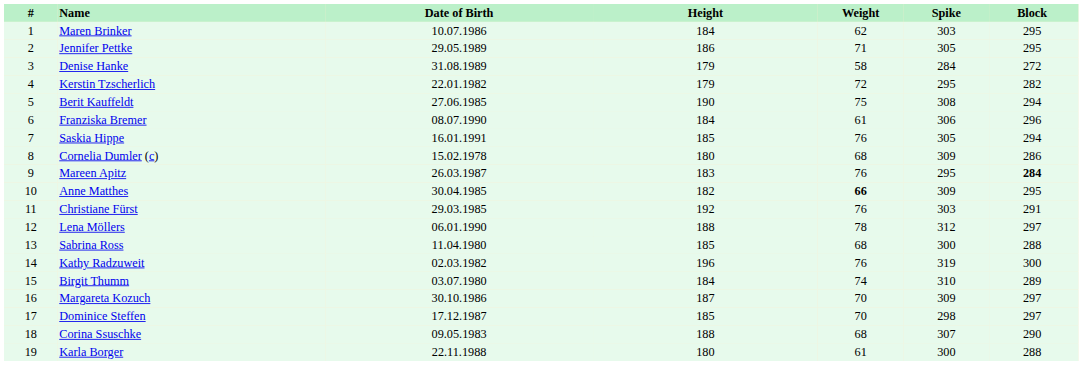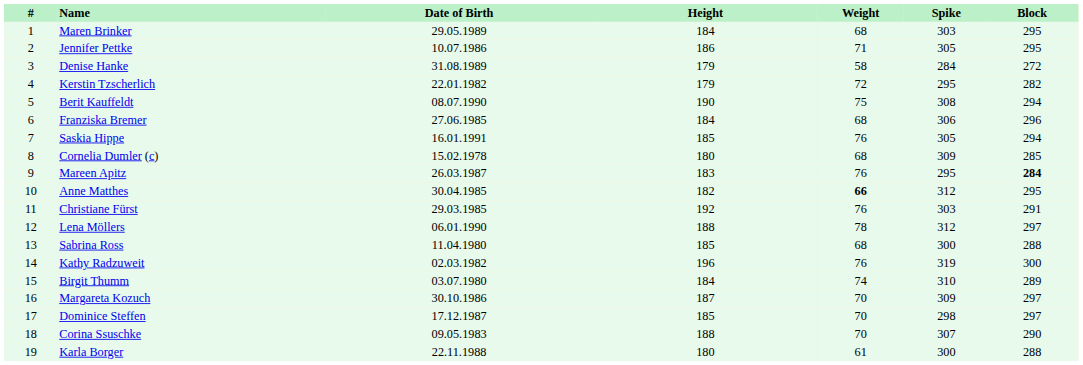 <table border=0 cellpadding=2 cellspacing=0  |- bgcolor=#FFECCE style="text-align:center; font-size:90%;" width=100%>
 <tr bgcolor=#BBF0C9>
 <th width=5%>#</th>
 <th width=25% align=left>Name</th>
 <th width=25%>Date of Birth</th>
 <th width=21%>Height</th>
 <th width=8%>Weight</th>
 <th width=8%>Spike</th>
 <th width=8%>Block</th>
 <th></th>
 </tr>
 <tr bgcolor=#E7FAEC>
 <td>1</td>
 <td align=left><a href='#'>Maren Brinker</a></td>
-<td>10.07.1986</td>
+<td>29.05.1989</td>
 <td>184</td>
-<td>62</td>
+<td>68</td>
 <td>303</td>
 <td>295</td>
 <td></td>
 </tr>
 <tr bgcolor=#E7FAEC>
 <td>2</td>
 <td align=left><a href='#'>Jennifer Pettke</a></td>
-<td>29.05.1989</td>
+<td>10.07.1986</td>
 <td>186</td>
 <td>71</td>
 <td>305</td>
 <td>295</td>
 <td></td>
 </tr>
 <tr bgcolor=#E7FAEC>
 <td>3</td>
 <td align=left><a href='#'>Denise Hanke</a></td>
 <td>31.08.1989</td>
 <td>179</td>
 <td>58</td>
 <td>284</td>
 <td>272</td>
 <td></td>
 </tr>
 <tr bgcolor=#E7FAEC>
 <td>4</td>
 <td align=left><a href='#'>Kerstin Tzscherlich</a></td>
 <td>22.01.1982</td>
 <td>179</td>
 <td>72</td>
 <td>295</td>
 <td>282</td>
 <td></td>
 </tr>
 <tr bgcolor=#E7FAEC>
 <td>5</td>
 <td align=left><a href='#'>Berit Kauffeldt</a></td>
-<td>27.06.1985</td>
+<td>08.07.1990</td>
 <td>190</td>
 <td>75</td>
 <td>308</td>
 <td>294</td>
 <td></td>
 </tr>
 <tr bgcolor=#E7FAEC>
 <td>6</td>
 <td align=left><a href='#'>Franziska Bremer</a></td>
-<td>08.07.1990</td>
+<td>27.06.1985</td>
 <td>184</td>
-<td>61</td>
+<td>68</td>
 <td>306</td>
 <td>296</td>
 <td></td>
 </tr>
 <tr bgcolor=#E7FAEC>
 <td>7</td>
 <td align=left><a href='#'>Saskia Hippe</a></td>
 <td>16.01.1991</td>
 <td>185</td>
 <td>76</td>
 <td>305</td>
 <td>294</td>
 <td></td>
 </tr>
 <tr bgcolor=#E7FAEC>
 <td>8</td>
 <td align=left><a href='#'>Cornelia Dumler</a> (<a href='#'>c</a>)</td>
 <td>15.02.1978</td>
 <td>180</td>
 <td>68</td>
 <td>309</td>
-<td>286</td>
+<td>285</td>
 <td></td>
 </tr>
 <tr bgcolor=#E7FAEC>
 <td>9</td>
 <td align=left><a href='#'>Mareen Apitz</a></td>
 <td>26.03.1987</td>
 <td>183</td>
 <td>76</td>
 <td>295</td>
 <td><strong>284</strong></td>
 <td></td>
 </tr>
 <tr bgcolor=#E7FAEC>
 <td>10</td>
 <td align=left><a href='#'>Anne Matthes</a></td>
 <td>30.04.1985</td>
 <td>182</td>
 <td><strong>66</strong></td>
-<td>309</td>
+<td>312</td>
 <td>295</td>
 <td></td>
 </tr>
 <tr bgcolor=#E7FAEC>
 <td>11</td>
 <td align=left><a href='#'>Christiane Fürst</a></td>
 <td>29.03.1985</td>
 <td>192</td>
 <td>76</td>
 <td>303</td>
 <td>291</td>
 <td></td>
 </tr>
 <tr bgcolor=#E7FAEC>
 <td>12</td>
 <td align=left><a href='#'>Lena Möllers</a></td>
 <td>06.01.1990</td>
 <td>188</td>
 <td>78</td>
 <td>312</td>
 <td>297</td>
 <td></td>
 </tr>
 <tr bgcolor=#E7FAEC>
 <td>13</td>
 <td align=left><a href='#'>Sabrina Ross</a></td>
 <td>11.04.1980</td>
 <td>185</td>
 <td>68</td>
 <td>300</td>
 <td>288</td>
 <td></td>
 </tr>
 <tr bgcolor=#E7FAEC>
 <td>14</td>
 <td align=left><a href='#'>Kathy Radzuweit</a></td>
 <td>02.03.1982</td>
 <td>196</td>
 <td>76</td>
 <td>319</td>
 <td>300</td>
 <td></td>
 </tr>
 <tr bgcolor=#E7FAEC>
 <td>15</td>
 <td align=left><a href='#'>Birgit Thumm</a></td>
 <td>03.07.1980</td>
 <td>184</td>
 <td>74</td>
 <td>310</td>
 <td>289</td>
 <td></td>
 </tr>
 <tr bgcolor=#E7FAEC>
 <td>16</td>
 <td align=left><a href='#'>Margareta Kozuch</a></td>
 <td>30.10.1986</td>
 <td>187</td>
 <td>70</td>
 <td>309</td>
 <td>297</td>
 <td></td>
 </tr>
 <tr bgcolor=#E7FAEC>
 <td>17</td>
 <td align=left><a href='#'>Dominice Steffen</a></td>
 <td>17.12.1987</td>
 <td>185</td>
 <td>70</td>
 <td>298</td>
 <td>297</td>
 <td></td>
 </tr>
 <tr bgcolor=#E7FAEC>
 <td>18</td>
 <td align=left><a href='#'>Corina Ssuschke</a></td>
 <td>09.05.1983</td>
 <td>188</td>
-<td>68</td>
+<td>70</td>
 <td>307</td>
 <td>290</td>
 <td></td>
 </tr>
 <tr bgcolor=#E7FAEC>
 <td>19</td>
 <td align=left><a href='#'>Karla Borger</a></td>
 <td>22.11.1988</td>
 <td>180</td>
 <td>61</td>
 <td>300</td>
 <td>288</td>
 <td></td>
 </tr>
 </table>
